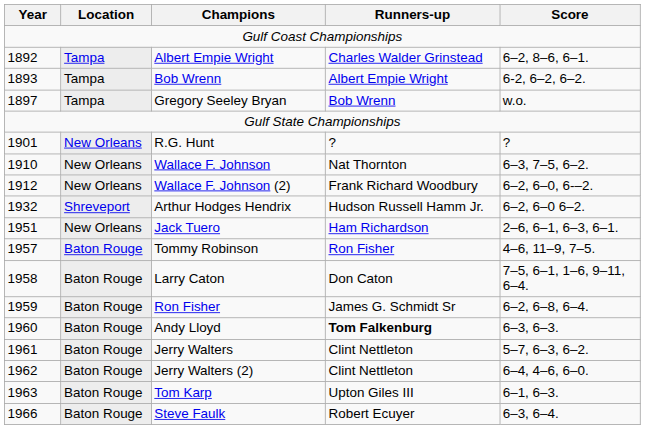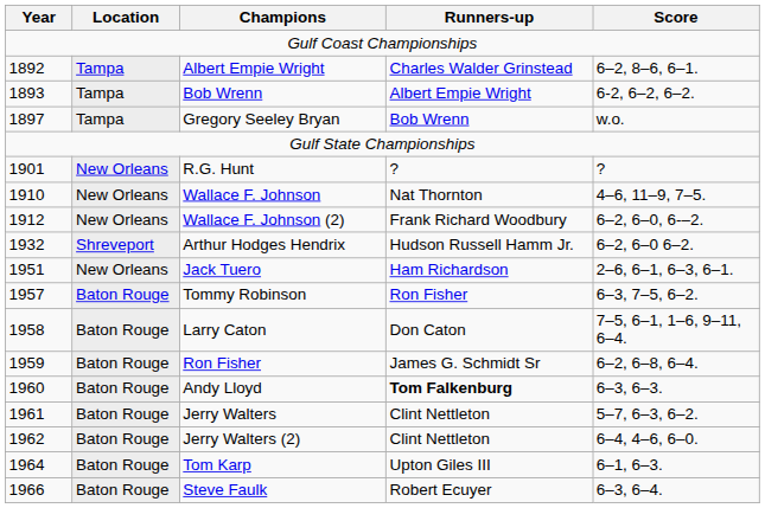 <table class="wikitable sortable">
 <tr>
 <th style="width:60px;">Year</th>
 <th style="width:100px;">Location</th>
 <th style="width:200px;">Champions</th>
 <th style="width:200px;">Runners-up</th>
 <th style="width:160px;">Score</th>
 </tr>
 <tr>
 <td colspan=5 align=center><em>Gulf Coast Championships</em></td>
 </tr>
 <tr>
 <td>1892</td>
 <td style="background:#ededed"><a href='#'>Tampa</a></td>
 <td> <a href='#'>Albert Empie Wright</a></td>
 <td> <a href='#'>Charles Walder Grinstead</a></td>
 <td>6–2, 8–6, 6–1.</td>
 </tr>
 <tr>
 <td>1893</td>
 <td style="background:#ededed">Tampa</td>
 <td> <a href='#'>Bob Wrenn</a></td>
 <td> <a href='#'>Albert Empie Wright</a></td>
 <td>6-2, 6–2, 6–2.</td>
 </tr>
 <tr>
 <td>1897</td>
 <td style="background:#ededed">Tampa</td>
 <td> Gregory Seeley Bryan</td>
 <td> <a href='#'>Bob Wrenn</a></td>
 <td>w.o.</td>
 </tr>
 <tr>
 <td colspan=5 align=center><em>Gulf State Championships</em></td>
 </tr>
 <tr>
 <td>1901</td>
 <td style="background:#ededed"><a href='#'>New Orleans</a></td>
 <td> R.G. Hunt</td>
 <td> ?</td>
 <td>?</td>
 </tr>
 <tr>
 <td>1910</td>
 <td style="background:#ededed">New Orleans</td>
 <td> <a href='#'>Wallace F. Johnson</a></td>
 <td> Nat Thornton</td>
-<td>6–3, 7–5, 6–2.</td>
+<td>4–6, 11–9, 7–5.</td>
 </tr>
 <tr>
 <td>1912</td>
 <td style="background:#ededed">New Orleans</td>
 <td> <a href='#'>Wallace F. Johnson</a> (2)</td>
 <td> Frank Richard Woodbury</td>
 <td>6–2, 6–0, 6-–2.</td>
 </tr>
 <tr>
 <td>1932</td>
 <td style="background:#ededed"><a href='#'>Shreveport</a></td>
 <td> Arthur Hodges Hendrix</td>
 <td> Hudson Russell Hamm Jr.</td>
 <td>6–2, 6–0 6–2.</td>
 </tr>
 <tr>
 <td>1951</td>
 <td style="background:#ededed">New Orleans</td>
 <td> <a href='#'>Jack Tuero</a></td>
 <td> <a href='#'>Ham Richardson</a></td>
 <td>2–6, 6–1, 6–3, 6–1.</td>
 </tr>
 <tr>
 <td>1957</td>
 <td style="background:#ededed"><a href='#'>Baton Rouge</a></td>
 <td> Tommy Robinson</td>
 <td> <a href='#'>Ron Fisher</a></td>
-<td>4–6, 11–9, 7–5.</td>
+<td>6–3, 7–5, 6–2.</td>
 </tr>
 <tr>
 <td>1958</td>
 <td style="background:#ededed">Baton Rouge</td>
 <td> Larry Caton</td>
 <td> Don Caton</td>
 <td>7–5, 6–1, 1–6, 9–11, 6–4.</td>
 </tr>
 <tr>
 <td>1959</td>
 <td style="background:#ededed">Baton Rouge</td>
 <td> <a href='#'>Ron Fisher</a></td>
 <td> James G. Schmidt Sr</td>
 <td>6–2, 6–8, 6–4.</td>
 </tr>
 <tr>
 <td>1960</td>
 <td style="background:#ededed">Baton Rouge</td>
 <td> Andy Lloyd</td>
 <td><strong> Tom Falkenburg</strong></td>
 <td>6–3, 6–3.</td>
 </tr>
 <tr>
 <td>1961</td>
 <td style="background:#ededed">Baton Rouge</td>
 <td> Jerry Walters</td>
 <td> Clint Nettleton</td>
 <td>5–7, 6–3, 6–2.</td>
 </tr>
 <tr>
 <td>1962</td>
 <td style="background:#ededed">Baton Rouge</td>
 <td> Jerry Walters (2)</td>
 <td> Clint Nettleton</td>
 <td>6–4, 4–6, 6–0.</td>
 </tr>
 <tr>
-<td>1963</td>
+<td>1964</td>
 <td style="background:#ededed">Baton Rouge</td>
 <td> <a href='#'>Tom Karp</a></td>
 <td> Upton Giles III</td>
 <td>6–1, 6–3.</td>
 </tr>
 <tr>
 <td>1966</td>
 <td style="background:#ededed">Baton Rouge</td>
 <td> <a href='#'>Steve Faulk</a></td>
 <td> Robert Ecuyer</td>
 <td>6–3, 6–4.</td>
 </tr>
 </table>
